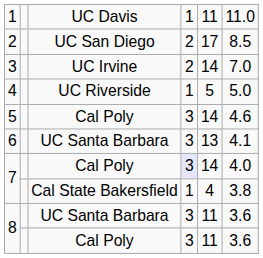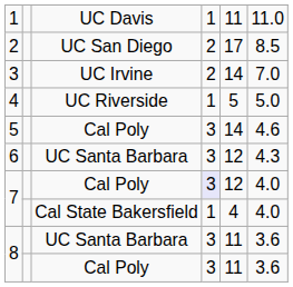 <table class="wikitable sortable" style="text-align:center">
 <tr>
 </tr>
 <tr>
 <td>1</td>
 <td></td>
 <td>UC Davis</td>
 <td>1</td>
 <td>11</td>
 <td>11.0</td>
 </tr>
 <tr>
 <td>2</td>
 <td></td>
 <td>UC San Diego</td>
 <td>2</td>
 <td>17</td>
 <td>8.5</td>
 </tr>
 <tr>
 <td>3</td>
 <td></td>
 <td>UC Irvine</td>
 <td>2</td>
 <td>14</td>
 <td>7.0</td>
 </tr>
 <tr>
 <td>4</td>
 <td></td>
 <td>UC Riverside</td>
 <td>1</td>
 <td>5</td>
 <td>5.0</td>
 </tr>
 <tr>
 <td>5</td>
 <td></td>
 <td>Cal Poly</td>
 <td>3</td>
 <td>14</td>
 <td>4.6</td>
 </tr>
 <tr>
 <td>6</td>
 <td></td>
 <td>UC Santa Barbara</td>
 <td>3</td>
-<td>13</td>
-<td>4.1</td>
+<td>12</td>
+<td>4.3</td>
 </tr>
 <tr>
 <td rowspan="2">7</td>
 <td></td>
 <td>Cal Poly</td>
 <td style="background: lavender;">3</td>
-<td>14</td>
+<td>12</td>
 <td>4.0</td>
 </tr>
 <tr>
 <td></td>
 <td>Cal State Bakersfield</td>
 <td>1</td>
 <td>4</td>
-<td>3.8</td>
+<td>4.0</td>
 </tr>
 <tr>
 <td rowspan="2">8</td>
 <td></td>
 <td>UC Santa Barbara</td>
 <td>3</td>
 <td>11</td>
 <td>3.6</td>
 </tr>
 <tr>
 <td></td>
 <td>Cal Poly</td>
 <td>3</td>
 <td>11</td>
 <td>3.6</td>
 </tr>
 </table>
